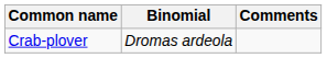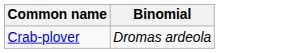 <table class="wikitable">
 <tr>
 <th>Common name</th>
 <th>Binomial</th>
-<th>Comments</th>
 </tr>
 <tr>
 <td><a href='#'>Crab-plover</a></td>
 <td><em>Dromas ardeola</em></td>
-<td></td>
 </tr>
 </table>
